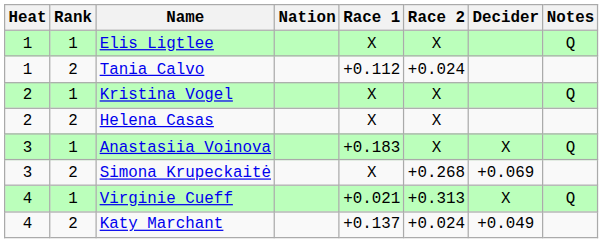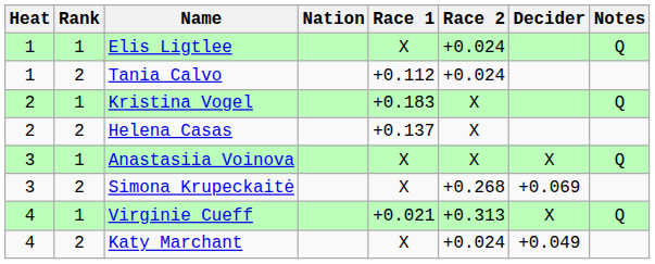 <table class="wikitable sortable" style="text-align:center">
 <tr>
 <th>Heat</th>
 <th>Rank</th>
 <th>Name</th>
 <th>Nation</th>
 <th>Race 1</th>
 <th>Race 2</th>
 <th>Decider</th>
 <th>Notes</th>
 </tr>
 <tr bgcolor=bbffbb>
 <td>1</td>
 <td>1</td>
 <td align=left><a href='#'>Elis Ligtlee</a></td>
 <td align=left></td>
 <td>X</td>
-<td>X</td>
+<td>+0.024</td>
 <td></td>
 <td>Q</td>
 </tr>
 <tr>
 <td>1</td>
 <td>2</td>
 <td align=left><a href='#'>Tania Calvo</a></td>
 <td align=left></td>
 <td>+0.112</td>
 <td>+0.024</td>
 <td></td>
 <td></td>
 </tr>
 <tr bgcolor=bbffbb>
 <td>2</td>
 <td>1</td>
 <td align=left><a href='#'>Kristina Vogel</a></td>
 <td align=left></td>
-<td>X</td>
+<td>+0.183</td>
 <td>X</td>
 <td></td>
 <td>Q</td>
 </tr>
 <tr>
 <td>2</td>
 <td>2</td>
 <td align=left><a href='#'>Helena Casas</a></td>
 <td align=left></td>
-<td>X</td>
+<td>+0.137</td>
 <td>X</td>
 <td></td>
 <td></td>
 </tr>
 <tr bgcolor=bbffbb>
 <td>3</td>
 <td>1</td>
 <td align=left><a href='#'>Anastasiia Voinova</a></td>
 <td align=left></td>
-<td>+0.183</td>
+<td>X</td>
 <td>X</td>
 <td>X</td>
 <td>Q</td>
 </tr>
 <tr>
 <td>3</td>
 <td>2</td>
 <td align=left><a href='#'>Simona Krupeckaitė</a></td>
 <td align=left></td>
 <td>X</td>
 <td>+0.268</td>
 <td>+0.069</td>
 <td></td>
 </tr>
 <tr bgcolor=bbffbb>
 <td>4</td>
 <td>1</td>
 <td align=left><a href='#'>Virginie Cueff</a></td>
 <td align=left></td>
 <td>+0.021</td>
 <td>+0.313</td>
 <td>X</td>
 <td>Q</td>
 </tr>
 <tr>
 <td>4</td>
 <td>2</td>
 <td align=left><a href='#'>Katy Marchant</a></td>
 <td align=left></td>
-<td>+0.137</td>
+<td>X</td>
 <td>+0.024</td>
 <td>+0.049</td>
 <td></td>
 </tr>
 </table>
